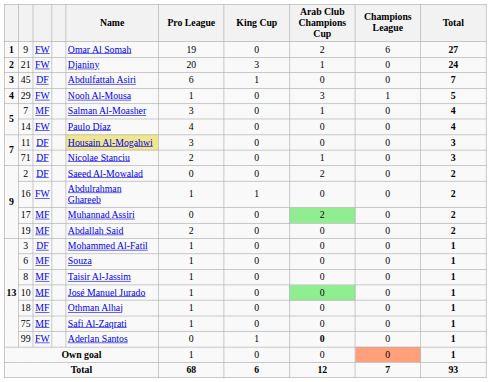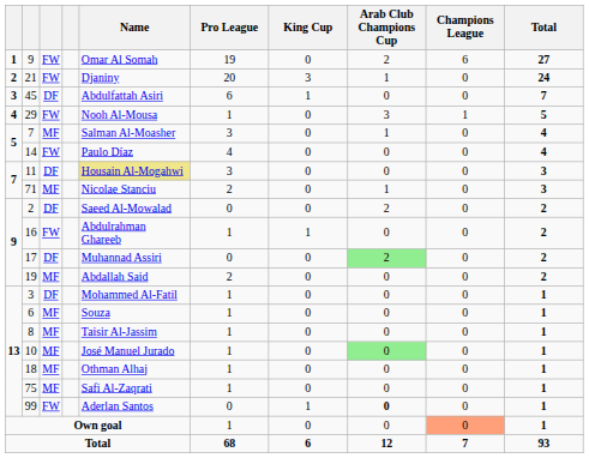 <table class="wikitable" style="text-align:center">
 <tr>
 <th width=15></th>
 <th width=15></th>
 <th width=15></th>
 <th width=15></th>
 <th width=145>Name</th>
 <th width=100>Pro League</th>
 <th width=100>King Cup</th>
 <th width=100>Arab Club Champions Cup</th>
 <th width=100>Champions League</th>
 <th width=100>Total</th>
 </tr>
 <tr>
 <td><strong>1</strong></td>
 <td>9</td>
 <td><a href='#'>FW</a></td>
 <td></td>
 <td align=left><a href='#'>Omar Al Somah</a></td>
 <td>19</td>
 <td>0</td>
 <td>2</td>
 <td>6</td>
 <td><strong>27</strong></td>
 </tr>
 <tr>
 <td><strong>2</strong></td>
 <td>21</td>
 <td><a href='#'>FW</a></td>
 <td></td>
 <td align=left><a href='#'>Djaniny</a></td>
 <td>20</td>
 <td>3</td>
 <td>1</td>
 <td>0</td>
 <td><strong>24</strong></td>
 </tr>
 <tr>
 <td><strong>3</strong></td>
 <td>45</td>
 <td><a href='#'>DF</a></td>
 <td></td>
 <td align=left><a href='#'>Abdulfattah Asiri</a></td>
 <td>6</td>
 <td>1</td>
 <td>0</td>
 <td>0</td>
 <td><strong>7</strong></td>
 </tr>
 <tr>
 <td><strong>4</strong></td>
 <td>29</td>
 <td><a href='#'>FW</a></td>
 <td></td>
 <td align=left><a href='#'>Nooh Al-Mousa</a></td>
 <td>1</td>
 <td>0</td>
 <td>3</td>
 <td>1</td>
 <td><strong>5</strong></td>
 </tr>
 <tr>
 <td rowspan=2><strong>5</strong></td>
 <td>7</td>
 <td><a href='#'>MF</a></td>
 <td></td>
 <td align=left><a href='#'>Salman Al-Moasher</a></td>
 <td>3</td>
 <td>0</td>
 <td>1</td>
 <td>0</td>
 <td><strong>4</strong></td>
 </tr>
 <tr>
 <td>14</td>
 <td><a href='#'>FW</a></td>
 <td></td>
 <td align=left><a href='#'>Paulo Díaz</a></td>
 <td>4</td>
 <td>0</td>
 <td>0</td>
 <td>0</td>
 <td><strong>4</strong></td>
 </tr>
 <tr>
 <td rowspan=2><strong>7</strong></td>
 <td>11</td>
 <td><a href='#'>DF</a></td>
 <td></td>
 <td align=left style="background: khaki;"><a href='#'>Housain Al-Mogahwi</a></td>
 <td>3</td>
 <td>0</td>
 <td>0</td>
 <td>0</td>
 <td><strong>3</strong></td>
 </tr>
 <tr>
 <td>71</td>
-<td><a href='#'>DF</a></td>
+<td><a href='#'>MF</a></td>
 <td></td>
 <td align=left><a href='#'>Nicolae Stanciu</a></td>
 <td>2</td>
 <td>0</td>
 <td>1</td>
 <td>0</td>
 <td><strong>3</strong></td>
 </tr>
 <tr>
 <td rowspan=4><strong>9</strong></td>
 <td>2</td>
 <td><a href='#'>DF</a></td>
 <td></td>
 <td align=left><a href='#'>Saeed Al-Mowalad</a></td>
 <td>0</td>
 <td>0</td>
 <td>2</td>
 <td>0</td>
 <td><strong>2</strong></td>
 </tr>
 <tr>
 <td>16</td>
 <td><a href='#'>FW</a></td>
 <td></td>
 <td align=left><a href='#'>Abdulrahman Ghareeb</a></td>
 <td>1</td>
 <td>1</td>
 <td>0</td>
 <td>0</td>
 <td><strong>2</strong></td>
 </tr>
 <tr>
 <td>17</td>
-<td><a href='#'>MF</a></td>
+<td><a href='#'>DF</a></td>
 <td></td>
 <td align=left><a href='#'>Muhannad Assiri</a></td>
 <td>0</td>
 <td>0</td>
 <td style="background: lightgreen;">2</td>
 <td>0</td>
 <td><strong>2</strong></td>
 </tr>
 <tr>
 <td>19</td>
 <td><a href='#'>MF</a></td>
 <td></td>
 <td align=left><a href='#'>Abdallah Said</a></td>
 <td>2</td>
 <td>0</td>
 <td>0</td>
 <td>0</td>
 <td><strong>2</strong></td>
 </tr>
 <tr>
 <td rowspan=7><strong>13</strong></td>
 <td>3</td>
 <td><a href='#'>DF</a></td>
 <td></td>
 <td align=left><a href='#'>Mohammed Al-Fatil</a></td>
 <td>1</td>
 <td>0</td>
 <td>0</td>
 <td>0</td>
 <td><strong>1</strong></td>
 </tr>
 <tr>
 <td>6</td>
 <td><a href='#'>MF</a></td>
 <td></td>
 <td align=left><a href='#'>Souza</a></td>
 <td>1</td>
 <td>0</td>
 <td>0</td>
 <td>0</td>
 <td><strong>1</strong></td>
 </tr>
 <tr>
 <td>8</td>
 <td><a href='#'>MF</a></td>
 <td></td>
 <td align=left><a href='#'>Taisir Al-Jassim</a></td>
 <td>1</td>
 <td>0</td>
 <td>0</td>
 <td>0</td>
 <td><strong>1</strong></td>
 </tr>
 <tr>
 <td>10</td>
 <td><a href='#'>MF</a></td>
 <td></td>
 <td align=left><a href='#'>José Manuel Jurado</a></td>
 <td>1</td>
 <td>0</td>
 <td style="background: lightgreen;">0</td>
 <td>0</td>
 <td><strong>1</strong></td>
 </tr>
 <tr>
 <td>18</td>
 <td><a href='#'>MF</a></td>
 <td></td>
 <td align=left><a href='#'>Othman Alhaj</a></td>
 <td>1</td>
 <td>0</td>
 <td>0</td>
 <td>0</td>
 <td><strong>1</strong></td>
 </tr>
 <tr>
 <td>75</td>
 <td><a href='#'>MF</a></td>
 <td></td>
 <td align=left><a href='#'>Safi Al-Zaqrati</a></td>
 <td>1</td>
 <td>0</td>
 <td>0</td>
 <td>0</td>
 <td><strong>1</strong></td>
 </tr>
 <tr>
 <td>99</td>
 <td><a href='#'>FW</a></td>
 <td></td>
 <td align=left><a href='#'>Aderlan Santos</a></td>
 <td>0</td>
 <td>1</td>
 <td><strong>0</strong></td>
 <td>0</td>
 <td><strong>1</strong></td>
 </tr>
 <tr>
 <td colspan=5><strong>Own goal</strong></td>
 <td>1</td>
 <td>0</td>
 <td>0</td>
 <td style="background: lightsalmon;">0</td>
 <td><strong>1</strong></td>
 </tr>
 <tr>
 <td colspan=5><strong>Total</strong></td>
 <td><strong>68</strong></td>
 <td><strong>6</strong></td>
 <td><strong>12</strong></td>
 <td><strong>7</strong></td>
 <td><strong>93</strong></td>
 </tr>
 </table>
